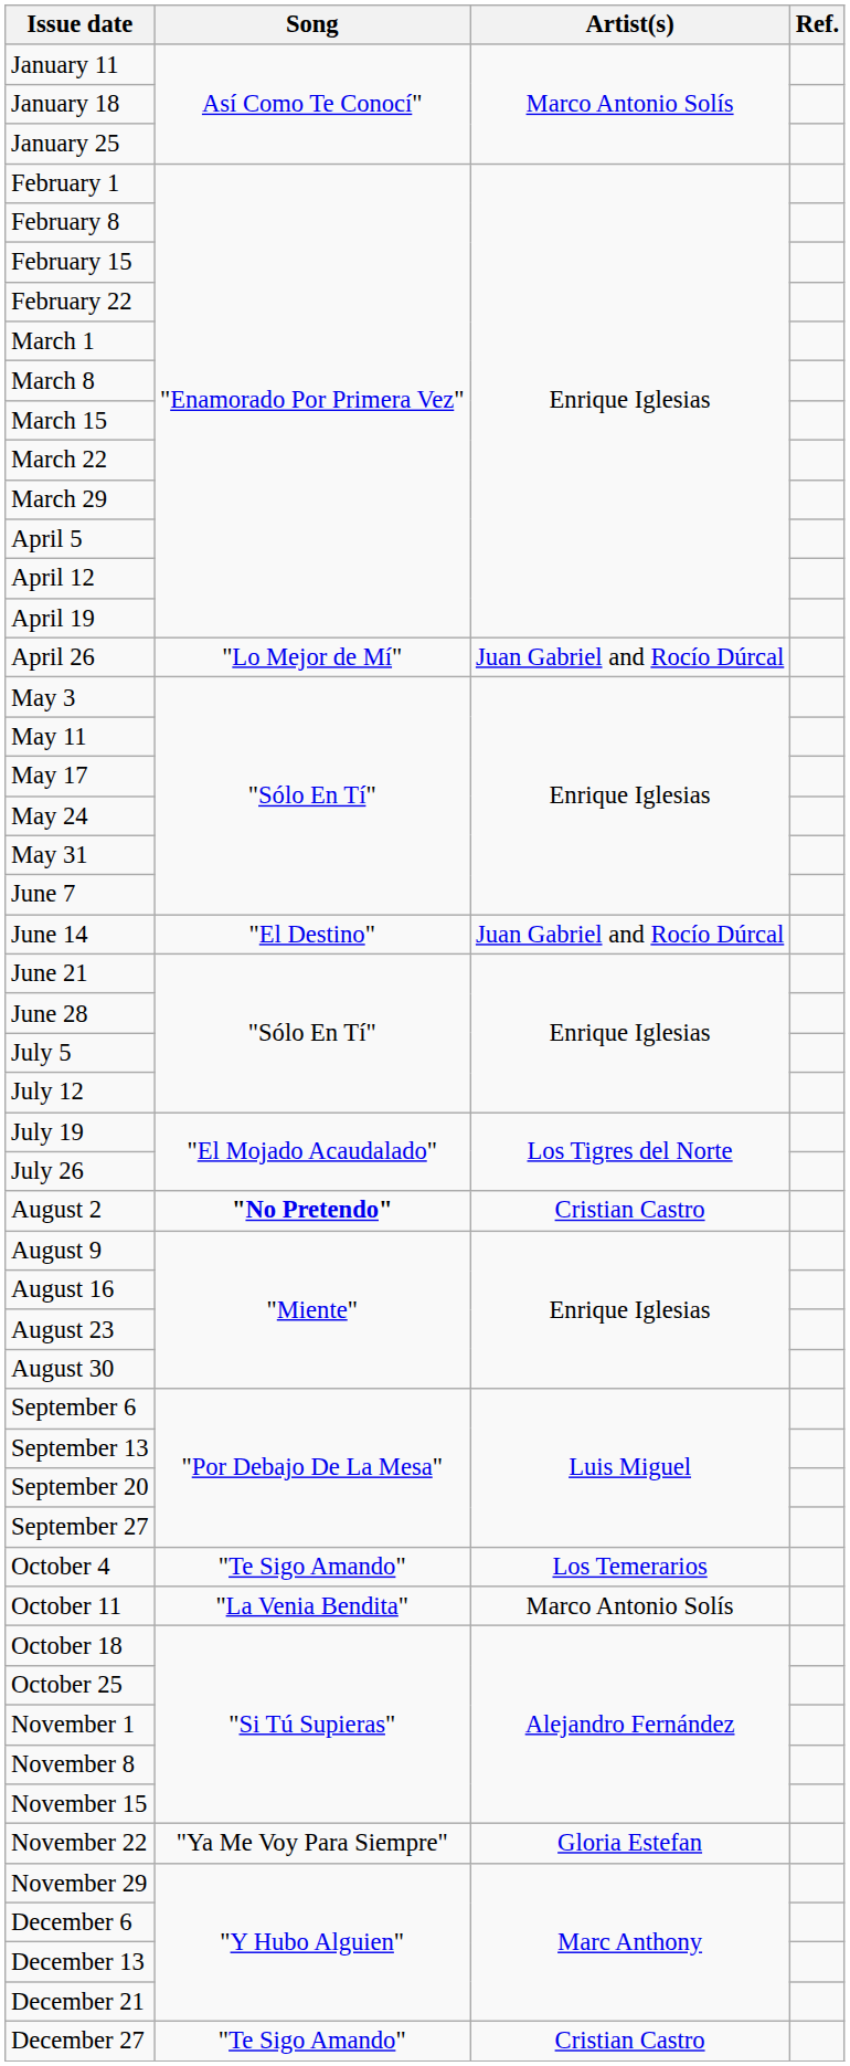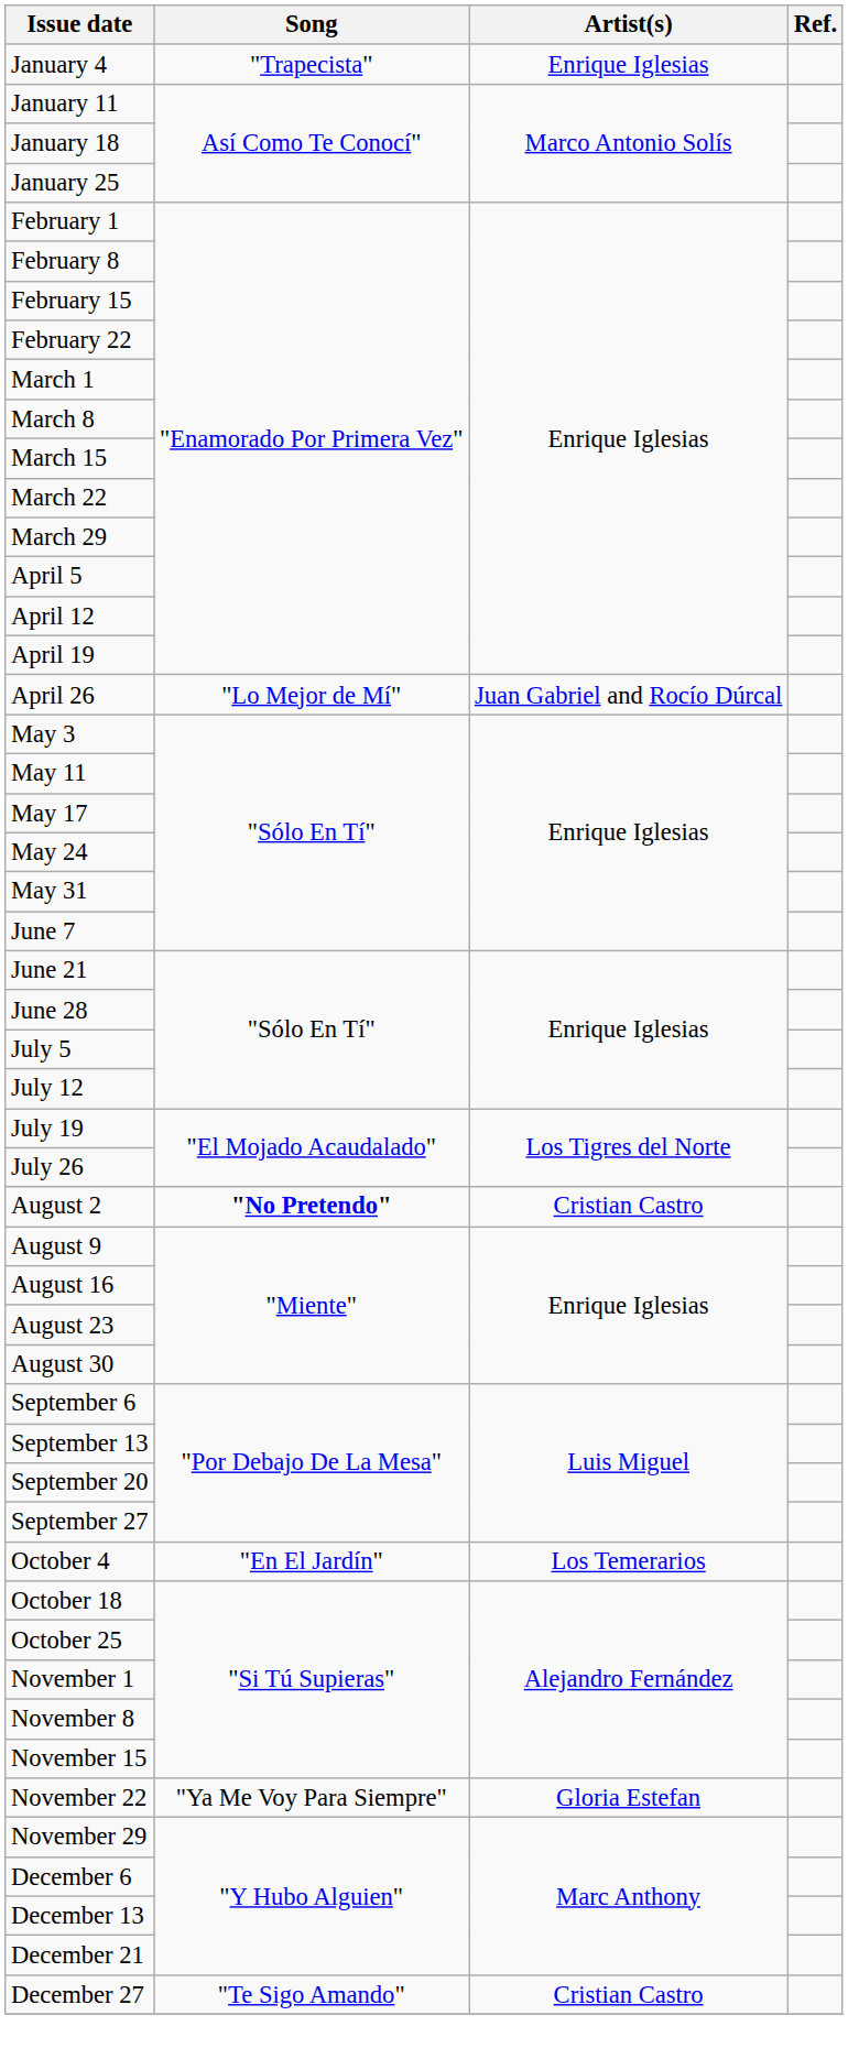 <table class="wikitable">
 <tr>
 <th style="text-align: center;">Issue date</th>
 <th style="text-align: center;">Song</th>
 <th style="text-align: center;">Artist(s)</th>
 <th style="text-align: center;">Ref.</th>
+</tr>
+<tr>
+<td>January 4</td>
+<td style="text-align: center;">"<a href='#'>Trapecista</a>"</td>
+<td style="text-align: center;"><a href='#'>Enrique Iglesias</a></td>
+<td style="text-align: center;"></td>
 </tr>
 <tr>
 <td>January 11</td>
 <td style="text-align: center;" rowspan="3"><a href='#'>Así Como Te Conocí</a>"</td>
 <td style="text-align: center;" rowspan="3"><a href='#'>Marco Antonio Solís</a></td>
 <td style="text-align: center;"></td>
 </tr>
 <tr>
 <td>January 18</td>
 <td style="text-align: center;"></td>
 </tr>
 <tr>
 <td>January 25</td>
 <td style="text-align: center;"></td>
 </tr>
 <tr>
 <td>February 1</td>
 <td style="text-align: center;" rowspan="12">"<a href='#'>Enamorado Por Primera Vez</a>"</td>
 <td style="text-align: center;" rowspan="12">Enrique Iglesias</td>
 <td style="text-align: center;"></td>
 </tr>
 <tr>
 <td>February 8</td>
 <td style="text-align: center;"></td>
 </tr>
 <tr>
 <td>February 15</td>
 <td style="text-align: center;"></td>
 </tr>
 <tr>
 <td>February 22</td>
 <td style="text-align: center;"></td>
 </tr>
 <tr>
 <td>March 1</td>
 <td style="text-align: center;"></td>
 </tr>
 <tr>
 <td>March 8</td>
 <td style="text-align: center;"></td>
 </tr>
 <tr>
 <td>March 15</td>
 <td style="text-align: center;"></td>
 </tr>
 <tr>
 <td>March 22</td>
 <td style="text-align: center;"></td>
 </tr>
 <tr>
 <td>March 29</td>
 <td style="text-align: center;"></td>
 </tr>
 <tr>
 <td>April 5</td>
 <td style="text-align: center;"></td>
 </tr>
 <tr>
 <td>April 12</td>
 <td style="text-align: center;"></td>
 </tr>
 <tr>
 <td>April 19</td>
 <td style="text-align: center;"></td>
 </tr>
 <tr>
 <td>April 26</td>
 <td style="text-align: center;">"<a href='#'>Lo Mejor de Mí</a>"</td>
 <td style="text-align: center;"><a href='#'>Juan Gabriel</a> and <a href='#'>Rocío Dúrcal</a></td>
 <td style="text-align: center;"></td>
 </tr>
 <tr>
 <td>May 3</td>
 <td style="text-align: center;" rowspan="6">"<a href='#'>Sólo En Tí</a>"</td>
 <td style="text-align: center;" rowspan="6">Enrique Iglesias</td>
 <td style="text-align: center;"></td>
 </tr>
 <tr>
 <td>May 11</td>
 <td style="text-align: center;"></td>
 </tr>
 <tr>
 <td>May 17</td>
 <td style="text-align: center;"></td>
 </tr>
 <tr>
 <td>May 24</td>
 <td style="text-align: center;"></td>
 </tr>
 <tr>
 <td>May 31</td>
 <td style="text-align: center;"></td>
 </tr>
 <tr>
 <td>June 7</td>
 <td style="text-align: center;"></td>
 </tr>
 <tr>
-<td>June 14</td>
-<td style="text-align: center;">"<a href='#'>El Destino</a>"</td>
-<td style="text-align: center;"><a href='#'>Juan Gabriel</a> and <a href='#'>Rocío Dúrcal</a></td>
-<td style="text-align: center;"></td>
-</tr>
-<tr>
 <td>June 21</td>
 <td style="text-align: center;" rowspan="4">"Sólo En Tí"</td>
 <td style="text-align: center;" rowspan="4">Enrique Iglesias</td>
 <td style="text-align: center;"></td>
 </tr>
 <tr>
 <td>June 28</td>
 <td style="text-align: center;"></td>
 </tr>
 <tr>
 <td>July 5</td>
 <td style="text-align: center;"></td>
 </tr>
 <tr>
 <td>July 12</td>
 <td style="text-align: center;"></td>
 </tr>
 <tr>
 <td>July 19</td>
 <td style="text-align: center;" rowspan="2">"<a href='#'>El Mojado Acaudalado</a>"</td>
 <td style="text-align: center;" rowspan="2"><a href='#'>Los Tigres del Norte</a></td>
 <td style="text-align: center;"></td>
 </tr>
 <tr>
 <td>July 26</td>
 <td style="text-align: center;"></td>
 </tr>
 <tr>
 <td>August 2</td>
 <td style="text-align: center;"><strong>"<a href='#'>No Pretendo</a>"</strong></td>
 <td style="text-align: center;"><a href='#'>Cristian Castro</a></td>
 <td style="text-align: center;"></td>
 </tr>
 <tr>
 <td>August 9</td>
 <td style="text-align: center;" rowspan="4">"<a href='#'>Miente</a>"</td>
 <td style="text-align: center;" rowspan="4">Enrique Iglesias</td>
 <td style="text-align: center;"></td>
 </tr>
 <tr>
 <td>August 16</td>
 <td style="text-align: center;"></td>
 </tr>
 <tr>
 <td>August 23</td>
 <td style="text-align: center;"></td>
 </tr>
 <tr>
 <td>August 30</td>
 <td style="text-align: center;"></td>
 </tr>
 <tr>
 <td>September 6</td>
 <td style="text-align: center;" rowspan="4">"<a href='#'>Por Debajo De La Mesa</a>"</td>
 <td style="text-align: center;" rowspan="4"><a href='#'>Luis Miguel</a></td>
 <td style="text-align: center;"></td>
 </tr>
 <tr>
 <td>September 13</td>
 <td style="text-align: center;"></td>
 </tr>
 <tr>
 <td>September 20</td>
 <td style="text-align: center;"></td>
 </tr>
 <tr>
 <td>September 27</td>
 <td style="text-align: center;"></td>
 </tr>
 <tr>
 <td>October 4</td>
-<td style="text-align: center;">"<a href='#'>Te Sigo Amando</a>"</td>
+<td style="text-align: center;">"<a href='#'>En El Jardín</a>"</td>
 <td style="text-align: center;"><a href='#'>Los Temerarios</a></td>
-<td style="text-align: center;"></td>
-</tr>
-<tr>
-<td>October 11</td>
-<td style="text-align: center;">"<a href='#'>La Venia Bendita</a>"</td>
-<td style="text-align: center;">Marco Antonio Solís</td>
 <td style="text-align: center;"></td>
 </tr>
 <tr>
 <td>October 18</td>
 <td style="text-align: center;" rowspan="5">"<a href='#'>Si Tú Supieras</a>"</td>
 <td style="text-align: center;" rowspan="5"><a href='#'>Alejandro Fernández</a></td>
 <td style="text-align: center;"></td>
 </tr>
 <tr>
 <td>October 25</td>
 <td style="text-align: center;"></td>
 </tr>
 <tr>
 <td>November 1</td>
 <td style="text-align: center;"></td>
 </tr>
 <tr>
 <td>November 8</td>
 <td style="text-align: center;"></td>
 </tr>
 <tr>
 <td>November 15</td>
 <td style="text-align: center;"></td>
 </tr>
 <tr>
 <td>November 22</td>
 <td style="text-align: center;">"Ya Me Voy Para Siempre"</td>
 <td style="text-align: center;"><a href='#'>Gloria Estefan</a></td>
 <td style="text-align: center;"></td>
 </tr>
 <tr>
 <td>November 29</td>
 <td style="text-align: center;" rowspan="4">"<a href='#'>Y Hubo Alguien</a>"</td>
 <td style="text-align: center;" rowspan="4"><a href='#'>Marc Anthony</a></td>
 <td style="text-align: center;"></td>
 </tr>
 <tr>
 <td>December 6</td>
 <td style="text-align: center;"></td>
 </tr>
 <tr>
 <td>December 13</td>
 <td style="text-align: center;"></td>
 </tr>
 <tr>
 <td>December 21</td>
 <td style="text-align: center;"></td>
 </tr>
 <tr>
 <td>December 27</td>
 <td style="text-align: center;">"<a href='#'>Te Sigo Amando</a>"</td>
 <td style="text-align: center;"><a href='#'>Cristian Castro</a></td>
 <td style="text-align: center;"></td>
 </tr>
 <tr>
 </tr>
 </table>
